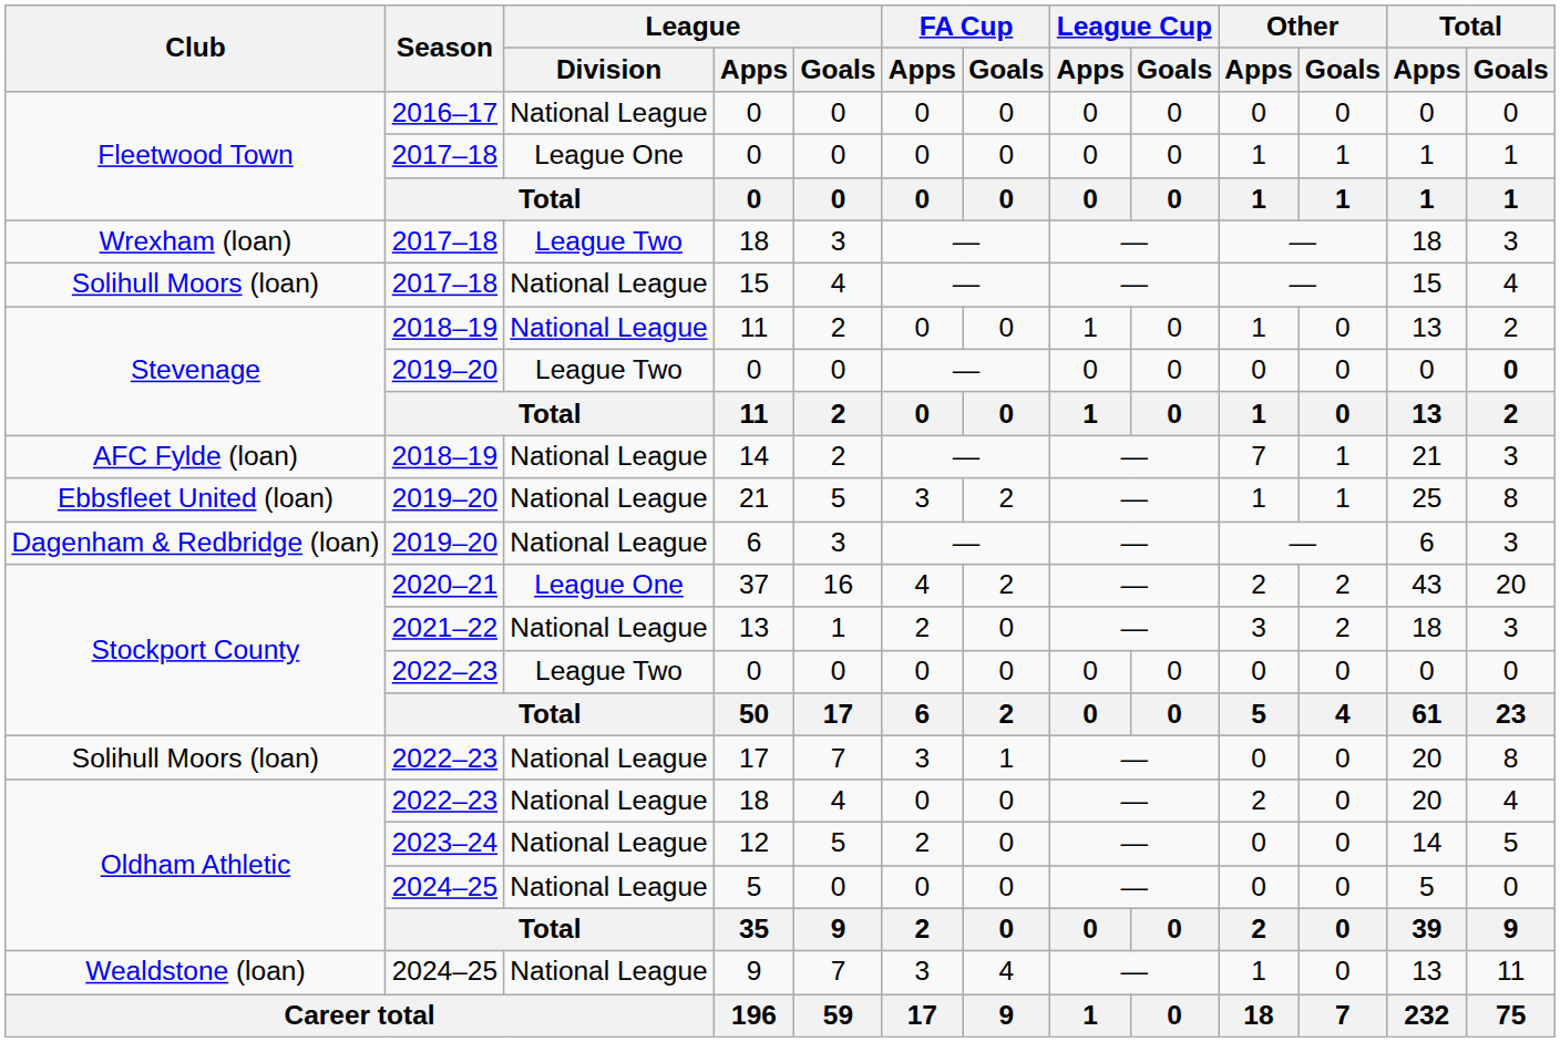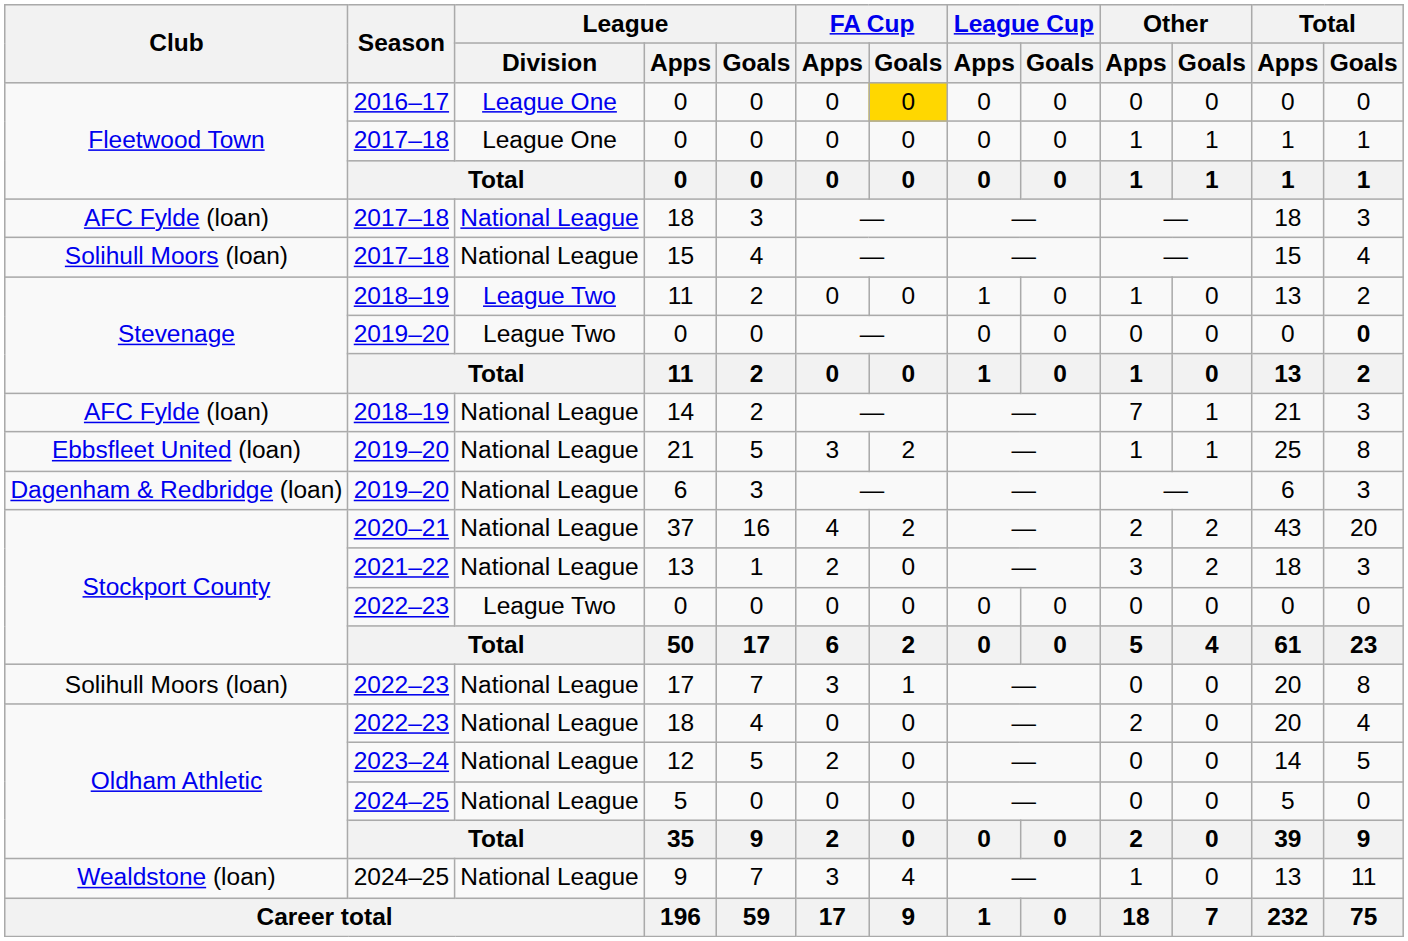 <table class="wikitable" style="text-align:center">
 <tr>
 <th rowspan=2>Club</th>
 <th rowspan=2>Season</th>
 <th colspan=3>League</th>
 <th colspan=2><a href='#'>FA Cup</a></th>
 <th colspan=2><a href='#'>League Cup</a></th>
 <th colspan=2>Other</th>
 <th colspan=2>Total</th>
 </tr>
 <tr>
 <th>Division</th>
 <th>Apps</th>
 <th>Goals</th>
 <th>Apps</th>
 <th>Goals</th>
 <th>Apps</th>
 <th>Goals</th>
 <th>Apps</th>
 <th>Goals</th>
 <th>Apps</th>
 <th>Goals</th>
 </tr>
 <tr>
 <td rowspan=3><a href='#'>Fleetwood Town</a></td>
 <td><a href='#'>2016–17</a></td>
-<td>National League</td>
+<td><a href='#'>League One</a></td>
 <td>0</td>
 <td>0</td>
 <td>0</td>
-<td>0</td>
+<td style="background: gold;">0</td>
 <td>0</td>
 <td>0</td>
 <td>0</td>
 <td>0</td>
 <td>0</td>
 <td>0</td>
 </tr>
 <tr>
 <td><a href='#'>2017–18</a></td>
 <td>League One</td>
 <td>0</td>
 <td>0</td>
 <td>0</td>
 <td>0</td>
 <td>0</td>
 <td>0</td>
 <td>1</td>
 <td>1</td>
 <td>1</td>
 <td>1</td>
 </tr>
 <tr>
 <th colspan=2>Total</th>
 <th>0</th>
 <th>0</th>
 <th>0</th>
 <th>0</th>
 <th>0</th>
 <th>0</th>
 <th>1</th>
 <th>1</th>
 <th>1</th>
 <th>1</th>
 </tr>
 <tr>
-<td><a href='#'>Wrexham</a> (loan)</td>
+<td><a href='#'>AFC Fylde</a> (loan)</td>
 <td><a href='#'>2017–18</a></td>
-<td><a href='#'>League Two</a></td>
+<td><a href='#'>National League</a></td>
 <td>18</td>
 <td>3</td>
 <td colspan=2>—</td>
 <td colspan=2>—</td>
 <td colspan=2>—</td>
 <td>18</td>
 <td>3</td>
 </tr>
 <tr>
 <td><a href='#'>Solihull Moors</a> (loan)</td>
 <td><a href='#'>2017–18</a></td>
 <td>National League</td>
 <td>15</td>
 <td>4</td>
 <td colspan=2>—</td>
 <td colspan=2>—</td>
 <td colspan=2>—</td>
 <td>15</td>
 <td>4</td>
 </tr>
 <tr>
 <td rowspan=3><a href='#'>Stevenage</a></td>
 <td><a href='#'>2018–19</a></td>
-<td><a href='#'>National League</a></td>
+<td><a href='#'>League Two</a></td>
 <td>11</td>
 <td>2</td>
 <td>0</td>
 <td>0</td>
 <td>1</td>
 <td>0</td>
 <td>1</td>
 <td>0</td>
 <td>13</td>
 <td>2</td>
 </tr>
 <tr>
 <td><a href='#'>2019–20</a></td>
 <td>League Two</td>
 <td>0</td>
 <td>0</td>
 <td colspan=2>—</td>
 <td>0</td>
 <td>0</td>
 <td>0</td>
 <td>0</td>
 <td>0</td>
 <td><strong>0</strong></td>
 </tr>
 <tr>
 <th colspan=2>Total</th>
 <th>11</th>
 <th>2</th>
 <th>0</th>
 <th>0</th>
 <th>1</th>
 <th>0</th>
 <th>1</th>
 <th>0</th>
 <th>13</th>
 <th>2</th>
 </tr>
 <tr>
 <td><a href='#'>AFC Fylde</a> (loan)</td>
 <td><a href='#'>2018–19</a></td>
 <td>National League</td>
 <td>14</td>
 <td>2</td>
 <td colspan="2">—</td>
 <td colspan="2">—</td>
 <td>7</td>
 <td>1</td>
 <td>21</td>
 <td>3</td>
 </tr>
 <tr>
 <td><a href='#'>Ebbsfleet United</a> (loan)</td>
 <td><a href='#'>2019–20</a></td>
 <td>National League</td>
 <td>21</td>
 <td>5</td>
 <td>3</td>
 <td>2</td>
 <td colspan="2">—</td>
 <td>1</td>
 <td>1</td>
 <td>25</td>
 <td>8</td>
 </tr>
 <tr>
 <td><a href='#'>Dagenham & Redbridge</a> (loan)</td>
 <td><a href='#'>2019–20</a></td>
 <td>National League</td>
 <td>6</td>
 <td>3</td>
 <td colspan="2">—</td>
 <td colspan="2">—</td>
 <td colspan="2">—</td>
 <td>6</td>
 <td>3</td>
 </tr>
 <tr>
 <td rowspan="4"><a href='#'>Stockport County</a></td>
 <td><a href='#'>2020–21</a></td>
-<td><a href='#'>League One</a></td>
+<td>National League</td>
 <td>37</td>
 <td>16</td>
 <td>4</td>
 <td>2</td>
 <td colspan="2">—</td>
 <td>2</td>
 <td>2</td>
 <td>43</td>
 <td>20</td>
 </tr>
 <tr>
 <td><a href='#'>2021–22</a></td>
 <td>National League</td>
 <td>13</td>
 <td>1</td>
 <td>2</td>
 <td>0</td>
 <td colspan="2">—</td>
 <td>3</td>
 <td>2</td>
 <td>18</td>
 <td>3</td>
 </tr>
 <tr>
 <td><a href='#'>2022–23</a></td>
 <td>League Two</td>
 <td>0</td>
 <td>0</td>
 <td>0</td>
 <td>0</td>
 <td>0</td>
 <td>0</td>
 <td>0</td>
 <td>0</td>
 <td>0</td>
 <td>0</td>
 </tr>
 <tr>
 <th colspan="2">Total</th>
 <th>50</th>
 <th>17</th>
 <th>6</th>
 <th>2</th>
 <th>0</th>
 <th>0</th>
 <th>5</th>
 <th>4</th>
 <th>61</th>
 <th>23</th>
 </tr>
 <tr>
 <td>Solihull Moors (loan)</td>
 <td><a href='#'>2022–23</a></td>
 <td>National League</td>
 <td>17</td>
 <td>7</td>
 <td>3</td>
 <td>1</td>
 <td colspan="2">—</td>
 <td>0</td>
 <td>0</td>
 <td>20</td>
 <td>8</td>
 </tr>
 <tr>
 <td rowspan="4"><a href='#'>Oldham Athletic</a></td>
 <td><a href='#'>2022–23</a></td>
 <td>National League</td>
 <td>18</td>
 <td>4</td>
 <td>0</td>
 <td>0</td>
 <td colspan="2">—</td>
 <td>2</td>
 <td>0</td>
 <td>20</td>
 <td>4</td>
 </tr>
 <tr>
 <td><a href='#'>2023–24</a></td>
 <td>National League</td>
 <td>12</td>
 <td>5</td>
 <td>2</td>
 <td>0</td>
 <td colspan="2">—</td>
 <td>0</td>
 <td>0</td>
 <td>14</td>
 <td>5</td>
 </tr>
 <tr>
 <td><a href='#'>2024–25</a></td>
 <td>National League</td>
 <td>5</td>
 <td>0</td>
 <td>0</td>
 <td>0</td>
 <td colspan="2">—</td>
 <td>0</td>
 <td>0</td>
 <td>5</td>
 <td>0</td>
 </tr>
 <tr>
 <th colspan="2">Total</th>
 <th>35</th>
 <th>9</th>
 <th>2</th>
 <th>0</th>
 <th>0</th>
 <th>0</th>
 <th>2</th>
 <th>0</th>
 <th>39</th>
 <th>9</th>
 </tr>
 <tr>
 <td><a href='#'>Wealdstone</a> (loan)</td>
 <td>2024–25</td>
 <td>National League</td>
 <td>9</td>
 <td>7</td>
 <td>3</td>
 <td>4</td>
 <td colspan="2">—</td>
 <td>1</td>
 <td>0</td>
 <td>13</td>
 <td>11</td>
 </tr>
 <tr>
 <th colspan=3>Career total</th>
 <th>196</th>
 <th>59</th>
 <th>17</th>
 <th>9</th>
 <th>1</th>
 <th>0</th>
 <th>18</th>
 <th>7</th>
 <th>232</th>
 <th>75</th>
 </tr>
 </table>
